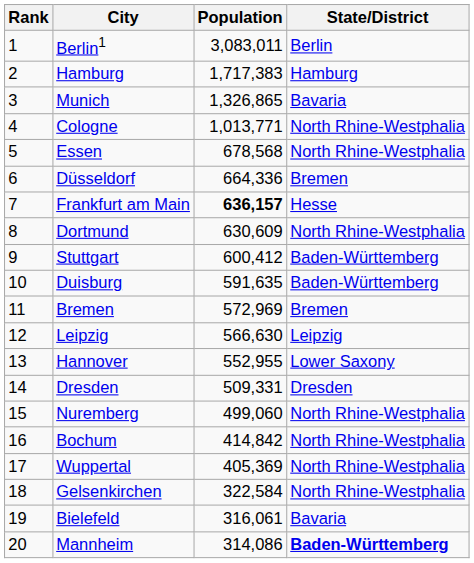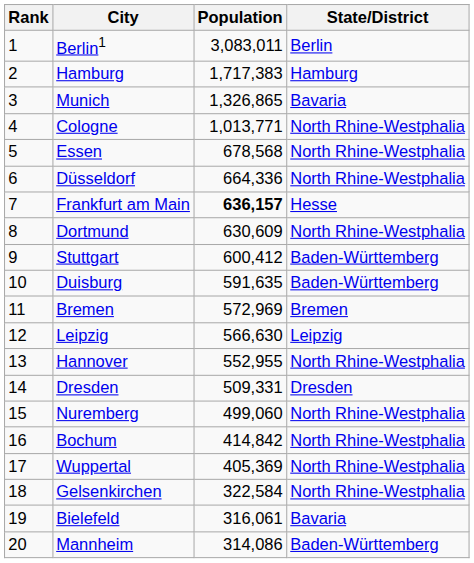 <table class="wikitable sortable zebra">
 <tr>
 <th>Rank</th>
 <th>City</th>
 <th>Population</th>
 <th>State/District</th>
 </tr>
 <tr>
 <td>1</td>
 <td><a href='#'>Berlin</a><sup>1</sup></td>
 <td align="right">3,083,011</td>
 <td><a href='#'>Berlin</a></td>
 </tr>
 <tr>
 <td>2</td>
 <td><a href='#'>Hamburg</a></td>
 <td align="right">1,717,383</td>
 <td><a href='#'>Hamburg</a></td>
 </tr>
 <tr>
 <td>3</td>
 <td><a href='#'>Munich</a></td>
 <td align="right">1,326,865</td>
 <td><a href='#'>Bavaria</a></td>
 </tr>
 <tr>
 <td>4</td>
 <td><a href='#'>Cologne</a></td>
 <td align="right">1,013,771</td>
 <td><a href='#'>North Rhine-Westphalia</a></td>
 </tr>
 <tr>
 <td>5</td>
 <td><a href='#'>Essen</a></td>
 <td align="right">678,568</td>
 <td><a href='#'>North Rhine-Westphalia</a></td>
 </tr>
 <tr>
 <td>6</td>
 <td><a href='#'>Düsseldorf</a></td>
 <td align="right">664,336</td>
-<td><a href='#'>Bremen</a></td>
+<td><a href='#'>North Rhine-Westphalia</a></td>
 </tr>
 <tr>
 <td>7</td>
 <td><a href='#'>Frankfurt am Main</a></td>
 <td align="right"><strong>636,157</strong></td>
 <td><a href='#'>Hesse</a></td>
 </tr>
 <tr>
 <td>8</td>
 <td><a href='#'>Dortmund</a></td>
 <td align="right">630,609</td>
 <td><a href='#'>North Rhine-Westphalia</a></td>
 </tr>
 <tr>
 <td>9</td>
 <td><a href='#'>Stuttgart</a></td>
 <td align="right">600,412</td>
 <td><a href='#'>Baden-Württemberg</a></td>
 </tr>
 <tr>
 <td>10</td>
 <td><a href='#'>Duisburg</a></td>
 <td align="right">591,635</td>
 <td><a href='#'>Baden-Württemberg</a></td>
 </tr>
 <tr>
 <td>11</td>
 <td><a href='#'>Bremen</a></td>
 <td align="right">572,969</td>
 <td><a href='#'>Bremen</a></td>
 </tr>
 <tr>
 <td>12</td>
 <td><a href='#'>Leipzig</a></td>
 <td align="right">566,630</td>
 <td><a href='#'>Leipzig</a></td>
 </tr>
 <tr>
 <td>13</td>
 <td><a href='#'>Hannover</a></td>
 <td align="right">552,955</td>
-<td><a href='#'>Lower Saxony</a></td>
+<td><a href='#'>North Rhine-Westphalia</a></td>
 </tr>
 <tr>
 <td>14</td>
 <td><a href='#'>Dresden</a></td>
 <td align="right">509,331</td>
 <td><a href='#'>Dresden</a></td>
 </tr>
 <tr>
 <td>15</td>
 <td><a href='#'>Nuremberg</a></td>
 <td align="right">499,060</td>
 <td><a href='#'>North Rhine-Westphalia</a></td>
 </tr>
 <tr>
 <td>16</td>
 <td><a href='#'>Bochum</a></td>
 <td align="right">414,842</td>
 <td><a href='#'>North Rhine-Westphalia</a></td>
 </tr>
 <tr>
 <td>17</td>
 <td><a href='#'>Wuppertal</a></td>
 <td align="right">405,369</td>
 <td><a href='#'>North Rhine-Westphalia</a></td>
 </tr>
 <tr>
 <td>18</td>
 <td><a href='#'>Gelsenkirchen</a></td>
 <td align="right">322,584</td>
 <td><a href='#'>North Rhine-Westphalia</a></td>
 </tr>
 <tr>
 <td>19</td>
 <td><a href='#'>Bielefeld</a></td>
 <td align="right">316,061</td>
 <td><a href='#'>Bavaria</a></td>
 </tr>
 <tr>
 <td>20</td>
 <td><a href='#'>Mannheim</a></td>
 <td align="right">314,086</td>
-<td><strong><a href='#'>Baden-Württemberg</a></strong></td>
+<td><a href='#'>Baden-Württemberg</a></td>
 </tr>
 </table>
